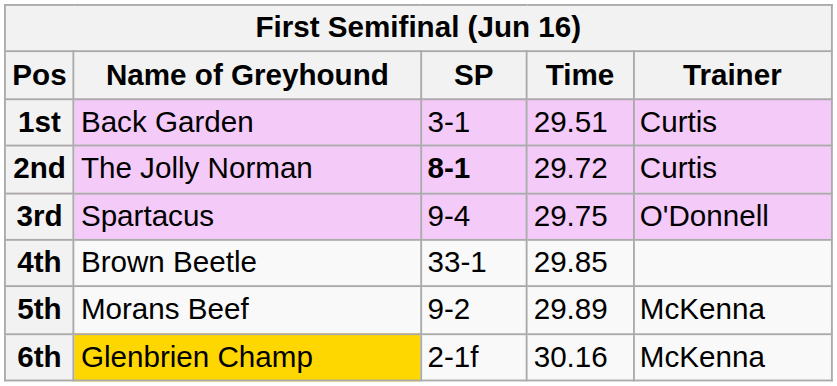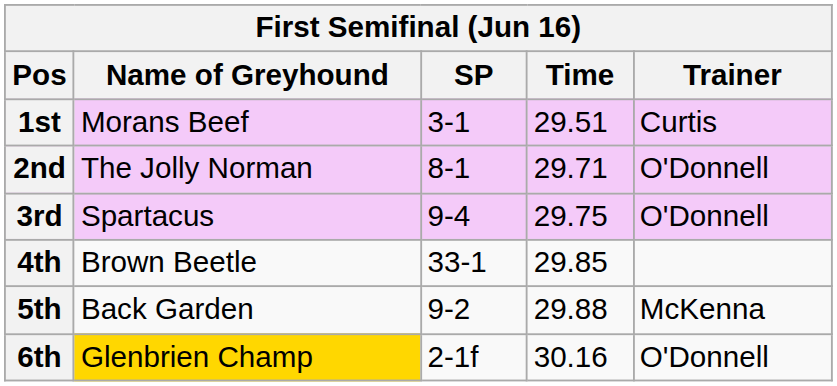 <table class="wikitable">
 <tr>
 <th colspan="6">First Semifinal (Jun 16) </th>
 </tr>
 <tr>
 <th width=30>Pos</th>
 <th width=180>Name of Greyhound</th>
 <th width=50>SP</th>
 <th width=50>Time</th>
 <th width=100>Trainer</th>
 </tr>
 <tr style="background: #f4caf9;">
 <th>1st</th>
-<td>Back Garden</td>
+<td>Morans Beef</td>
 <td>3-1</td>
 <td>29.51</td>
 <td>Curtis</td>
 </tr>
 <tr style="background: #f4caf9;">
 <th>2nd</th>
 <td>The Jolly Norman</td>
-<td><strong>8-1</strong></td>
-<td>29.72</td>
-<td>Curtis</td>
+<td>8-1</td>
+<td>29.71</td>
+<td>O'Donnell</td>
 </tr>
 <tr style="background: #f4caf9;">
 <th>3rd</th>
 <td>Spartacus</td>
 <td>9-4</td>
 <td>29.75</td>
 <td>O'Donnell</td>
 </tr>
 <tr>
 <th>4th</th>
 <td>Brown Beetle</td>
 <td>33-1</td>
 <td>29.85</td>
 <td></td>
 </tr>
 <tr>
 <th>5th</th>
-<td>Morans Beef</td>
+<td>Back Garden</td>
 <td>9-2</td>
-<td>29.89</td>
+<td>29.88</td>
 <td>McKenna</td>
 </tr>
 <tr>
 <th>6th</th>
 <td style="background: gold;">Glenbrien Champ</td>
 <td>2-1f</td>
 <td>30.16</td>
-<td>McKenna</td>
+<td>O'Donnell</td>
 </tr>
 </table>
